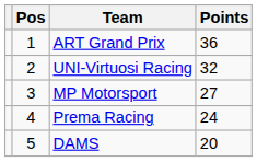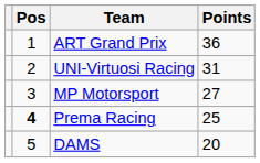 <table class="wikitable" style="font-size: 85%;">
 <tr>
 <th></th>
 <th>Pos</th>
 <th>Team</th>
 <th>Points</th>
 </tr>
 <tr>
 <td></td>
 <td align="center">1</td>
 <td> <a href='#'>ART Grand Prix</a></td>
 <td>36</td>
 </tr>
 <tr>
 <td></td>
 <td align="center">2</td>
 <td> <a href='#'>UNI-Virtuosi Racing</a></td>
-<td>32</td>
+<td>31</td>
 </tr>
 <tr>
 <td></td>
 <td align="center">3</td>
 <td> <a href='#'>MP Motorsport</a></td>
 <td>27</td>
 </tr>
 <tr>
 <td></td>
-<td align="center">4</td>
+<td align="center"><strong>4</strong></td>
 <td> <a href='#'>Prema Racing</a></td>
-<td>24</td>
+<td>25</td>
 </tr>
 <tr>
 <td></td>
 <td align="center">5</td>
 <td> <a href='#'>DAMS</a></td>
 <td>20</td>
 </tr>
 </table>
